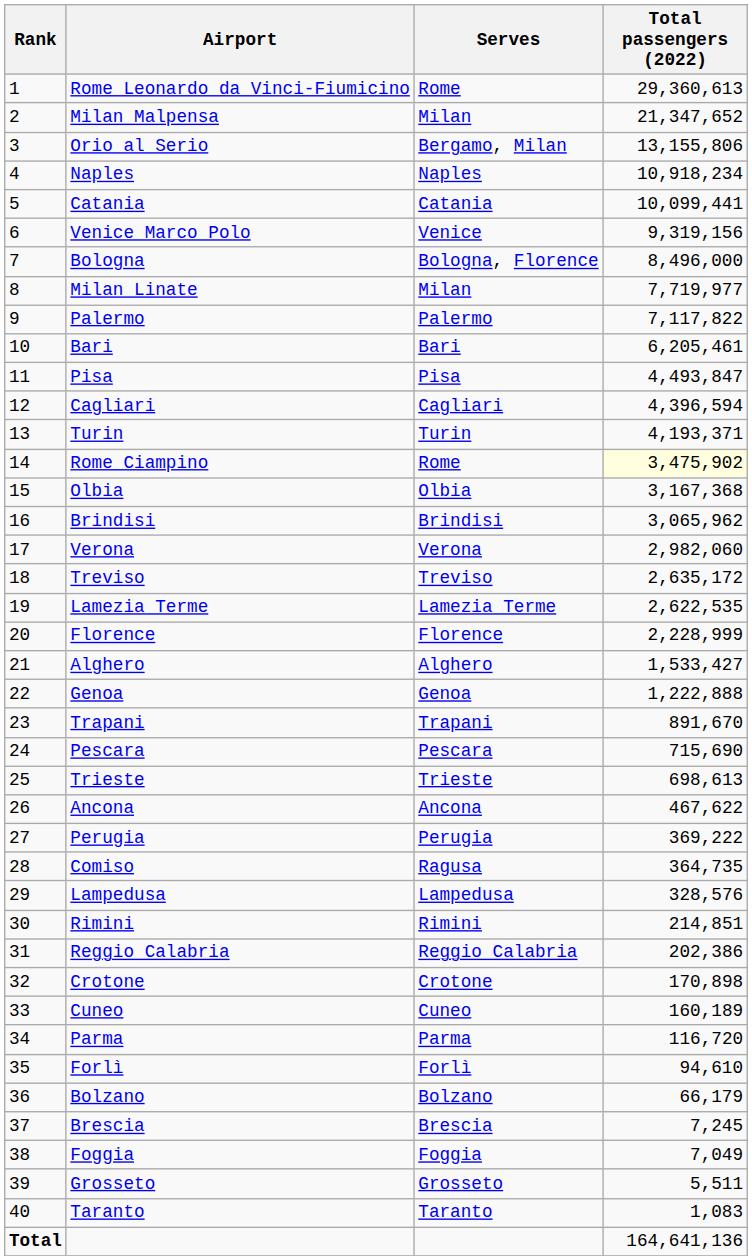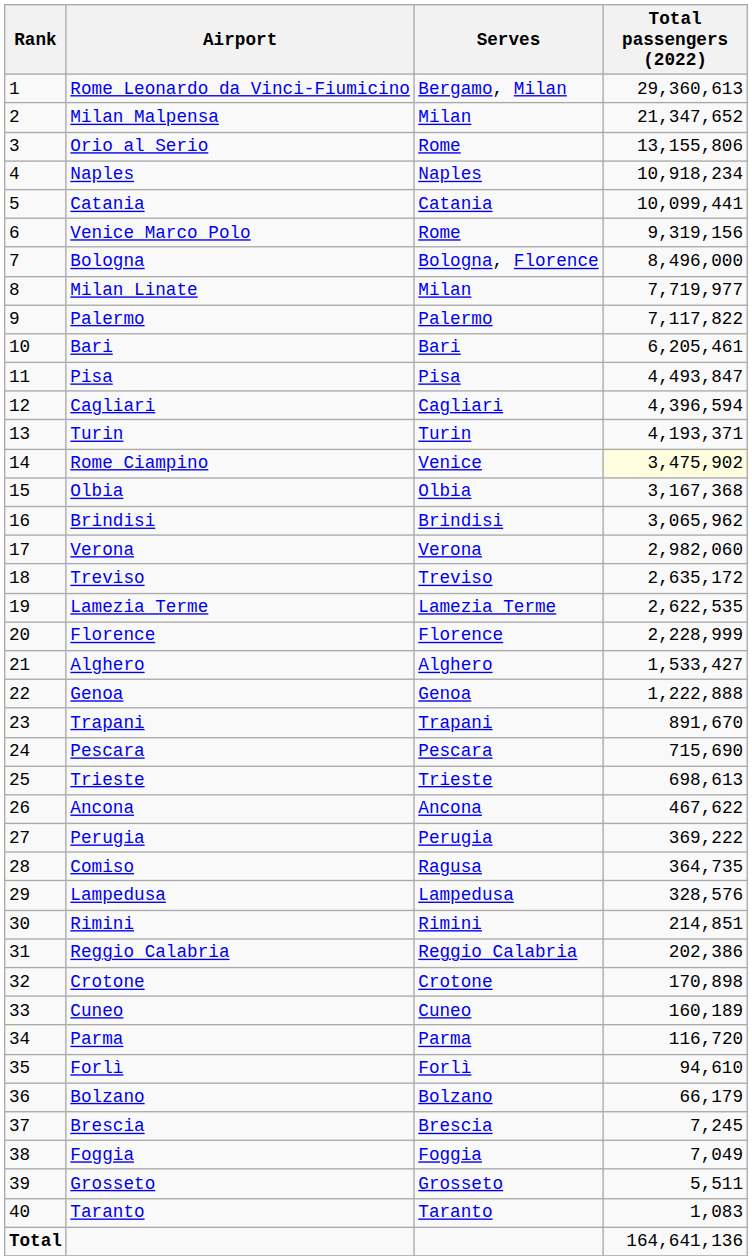 <table class="wikitable sortable">
 <tr>
 <th>Rank</th>
 <th>Airport</th>
 <th>Serves</th>
 <th style="width:100px">Total<br>passengers (2022)</th>
 </tr>
 <tr>
 <td>1</td>
 <td><a href='#'>Rome Leonardo da Vinci-Fiumicino</a></td>
-<td><a href='#'>Rome</a></td>
+<td><a href='#'>Bergamo</a>, <a href='#'>Milan</a></td>
 <td align="right">29,360,613</td>
 </tr>
 <tr>
 <td>2</td>
 <td><a href='#'>Milan Malpensa</a></td>
 <td><a href='#'>Milan</a></td>
 <td align="right">21,347,652</td>
 </tr>
 <tr>
 <td>3</td>
 <td><a href='#'>Orio al Serio</a></td>
-<td><a href='#'>Bergamo</a>, <a href='#'>Milan</a></td>
+<td><a href='#'>Rome</a></td>
 <td align="right">13,155,806</td>
 </tr>
 <tr>
 <td>4</td>
 <td><a href='#'>Naples</a></td>
 <td><a href='#'>Naples</a></td>
 <td align="right">10,918,234</td>
 </tr>
 <tr>
 <td>5</td>
 <td><a href='#'>Catania</a></td>
 <td><a href='#'>Catania</a></td>
 <td align="right">10,099,441</td>
 </tr>
 <tr>
 <td>6</td>
 <td><a href='#'>Venice Marco Polo</a></td>
-<td><a href='#'>Venice</a></td>
+<td><a href='#'>Rome</a></td>
 <td align="right">9,319,156</td>
 </tr>
 <tr>
 <td>7</td>
 <td><a href='#'>Bologna</a></td>
 <td><a href='#'>Bologna</a>, <a href='#'>Florence</a></td>
 <td align="right">8,496,000</td>
 </tr>
 <tr>
 <td>8</td>
 <td><a href='#'>Milan Linate</a></td>
 <td><a href='#'>Milan</a></td>
 <td align="right">7,719,977</td>
 </tr>
 <tr>
 <td>9</td>
 <td><a href='#'>Palermo</a></td>
 <td><a href='#'>Palermo</a></td>
 <td align="right">7,117,822</td>
 </tr>
 <tr>
 <td>10</td>
 <td><a href='#'>Bari</a></td>
 <td><a href='#'>Bari</a></td>
 <td align="right">6,205,461</td>
 </tr>
 <tr>
 <td>11</td>
 <td><a href='#'>Pisa</a></td>
 <td><a href='#'>Pisa</a></td>
 <td align="right">4,493,847</td>
 </tr>
 <tr>
 <td>12</td>
 <td><a href='#'>Cagliari</a></td>
 <td><a href='#'>Cagliari</a></td>
 <td align="right">4,396,594</td>
 </tr>
 <tr>
 <td>13</td>
 <td><a href='#'>Turin</a></td>
 <td><a href='#'>Turin</a></td>
 <td align="right">4,193,371</td>
 </tr>
 <tr>
 <td>14</td>
 <td><a href='#'>Rome Ciampino</a></td>
-<td><a href='#'>Rome</a></td>
+<td><a href='#'>Venice</a></td>
 <td align="right" style="background: lightyellow;">3,475,902</td>
 </tr>
 <tr>
 <td>15</td>
 <td><a href='#'>Olbia</a></td>
 <td><a href='#'>Olbia</a></td>
 <td align="right">3,167,368</td>
 </tr>
 <tr>
 <td>16</td>
 <td><a href='#'>Brindisi</a></td>
 <td><a href='#'>Brindisi</a></td>
 <td align="right">3,065,962</td>
 </tr>
 <tr>
 <td>17</td>
 <td><a href='#'>Verona</a></td>
 <td><a href='#'>Verona</a></td>
 <td align="right">2,982,060</td>
 </tr>
 <tr>
 <td>18</td>
 <td><a href='#'>Treviso</a></td>
 <td><a href='#'>Treviso</a></td>
 <td align="right">2,635,172</td>
 </tr>
 <tr>
 <td>19</td>
 <td><a href='#'>Lamezia Terme</a></td>
 <td><a href='#'>Lamezia Terme</a></td>
 <td align="right">2,622,535</td>
 </tr>
 <tr>
 <td>20</td>
 <td><a href='#'>Florence</a></td>
 <td><a href='#'>Florence</a></td>
 <td align="right">2,228,999</td>
 </tr>
 <tr>
 <td>21</td>
 <td><a href='#'>Alghero</a></td>
 <td><a href='#'>Alghero</a></td>
 <td align="right">1,533,427</td>
 </tr>
 <tr>
 <td>22</td>
 <td><a href='#'>Genoa</a></td>
 <td><a href='#'>Genoa</a></td>
 <td align="right">1,222,888</td>
 </tr>
 <tr>
 <td>23</td>
 <td><a href='#'>Trapani</a></td>
 <td><a href='#'>Trapani</a></td>
 <td align="right">891,670</td>
 </tr>
 <tr>
 <td>24</td>
 <td><a href='#'>Pescara</a></td>
 <td><a href='#'>Pescara</a></td>
 <td align="right">715,690</td>
 </tr>
 <tr>
 <td>25</td>
 <td><a href='#'>Trieste</a></td>
 <td><a href='#'>Trieste</a></td>
 <td align="right">698,613</td>
 </tr>
 <tr>
 <td>26</td>
 <td><a href='#'>Ancona</a></td>
 <td><a href='#'>Ancona</a></td>
 <td align="right">467,622</td>
 </tr>
 <tr>
 <td>27</td>
 <td><a href='#'>Perugia</a></td>
 <td><a href='#'>Perugia</a></td>
 <td align="right">369,222</td>
 </tr>
 <tr>
 <td>28</td>
 <td><a href='#'>Comiso</a></td>
 <td><a href='#'>Ragusa</a></td>
 <td align="right">364,735</td>
 </tr>
 <tr>
 <td>29</td>
 <td><a href='#'>Lampedusa</a></td>
 <td><a href='#'>Lampedusa</a></td>
 <td align="right">328,576</td>
 </tr>
 <tr>
 <td>30</td>
 <td><a href='#'>Rimini</a></td>
 <td><a href='#'>Rimini</a></td>
 <td align="right">214,851</td>
 </tr>
 <tr>
 <td>31</td>
 <td><a href='#'>Reggio Calabria</a></td>
 <td><a href='#'>Reggio Calabria</a></td>
 <td align="right">202,386</td>
 </tr>
 <tr>
 <td>32</td>
 <td><a href='#'>Crotone</a></td>
 <td><a href='#'>Crotone</a></td>
 <td align="right">170,898</td>
 </tr>
 <tr>
 <td>33</td>
 <td><a href='#'>Cuneo</a></td>
 <td><a href='#'>Cuneo</a></td>
 <td align="right">160,189</td>
 </tr>
 <tr>
 <td>34</td>
 <td><a href='#'>Parma</a></td>
 <td><a href='#'>Parma</a></td>
 <td align="right">116,720</td>
 </tr>
 <tr>
 <td>35</td>
 <td><a href='#'>Forlì</a></td>
 <td><a href='#'>Forlì</a></td>
 <td align="right">94,610</td>
 </tr>
 <tr>
 <td>36</td>
 <td><a href='#'>Bolzano</a></td>
 <td><a href='#'>Bolzano</a></td>
 <td align="right">66,179</td>
 </tr>
 <tr>
 <td>37</td>
 <td><a href='#'>Brescia</a></td>
 <td><a href='#'>Brescia</a></td>
 <td align="right">7,245</td>
 </tr>
 <tr>
 <td>38</td>
 <td><a href='#'>Foggia</a></td>
 <td><a href='#'>Foggia</a></td>
 <td align="right">7,049</td>
 </tr>
 <tr>
 <td>39</td>
 <td><a href='#'>Grosseto</a></td>
 <td><a href='#'>Grosseto</a></td>
 <td align="right">5,511</td>
 </tr>
 <tr>
 <td>40</td>
 <td><a href='#'>Taranto</a></td>
 <td><a href='#'>Taranto</a></td>
 <td align="right">1,083</td>
 </tr>
 <tr>
 <td><strong>Total</strong></td>
 <td></td>
 <td></td>
 <td align="right">164,641,136</td>
 </tr>
 </table>
